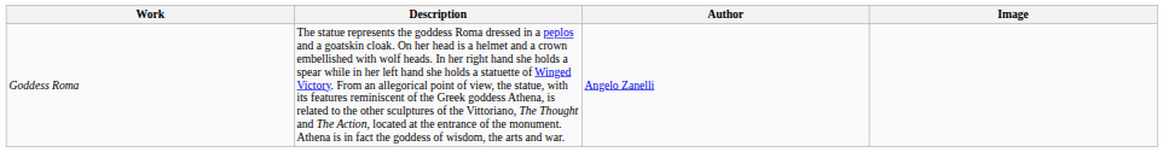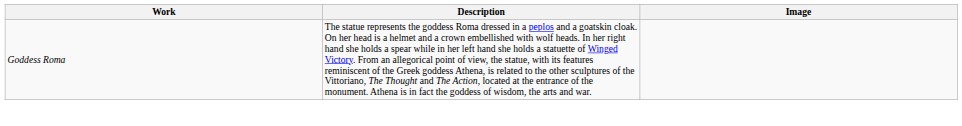 <table class="wikitable" style="text-align: center; width:80%; margin-left:auto; margin-right:auto;">
 <tr>
 <th width=130>Work</th>
 <th width=130>Description</th>
-<th width=130>Author</th>
 <th width=130>Image</th>
 </tr>
 <tr>
 <td align="left"><em>Goddess Roma</em></td>
 <td align="left">The statue represents the goddess Roma dressed in a <a href='#'>peplos</a> and a goatskin cloak. On her head is a helmet and a crown embellished with wolf heads. In her right hand she holds a spear while in her left hand she holds a statuette of <a href='#'>Winged Victory</a>. From an allegorical point of view, the statue, with its features reminiscent of the Greek goddess Athena, is related to the other sculptures of the Vittoriano, <em>The Thought</em> and <em>The Action</em>, located at the entrance of the monument. Athena is in fact the goddess of wisdom, the arts and war.</td>
-<td align="left"><a href='#'>Angelo Zanelli</a></td>
 <td></td>
 </tr>
 </table>
